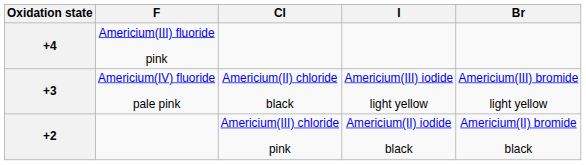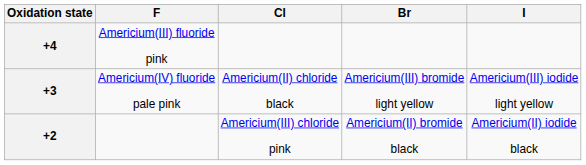 <table Class="wikitable" style="text-align:center;">
 <tr>
 <th>Oxidation state</th>
 <th>F</th>
 <th>Cl</th>
+<th>Br</th>
 <th>I</th>
-<th>Br</th>
 </tr>
 <tr>
 <th>+4</th>
 <td><a href='#'>Americium(III) fluoride</a><br><br>pink</td>
 <td></td>
 <td></td>
 <td></td>
 </tr>
 <tr>
 <th>+3</th>
 <td><a href='#'>Americium(IV) fluoride</a><br><br>pale pink</td>
 <td><a href='#'>Americium(II) chloride</a><br><br>black</td>
+<td><a href='#'>Americium(III) bromide</a><br><br>light yellow</td>
 <td><a href='#'>Americium(III) iodide</a><br><br>light yellow</td>
-<td><a href='#'>Americium(III) bromide</a><br><br>light yellow</td>
 </tr>
 <tr>
 <th>+2</th>
 <td></td>
 <td><a href='#'>Americium(III) chloride</a><br><br>pink</td>
+<td><a href='#'>Americium(II) bromide</a><br><br>black</td>
 <td><a href='#'>Americium(II) iodide</a><br><br>black</td>
-<td><a href='#'>Americium(II) bromide</a><br><br>black</td>
 </tr>
 </table>
